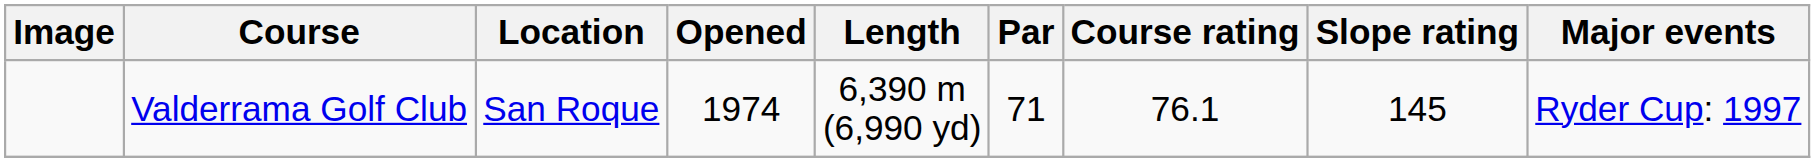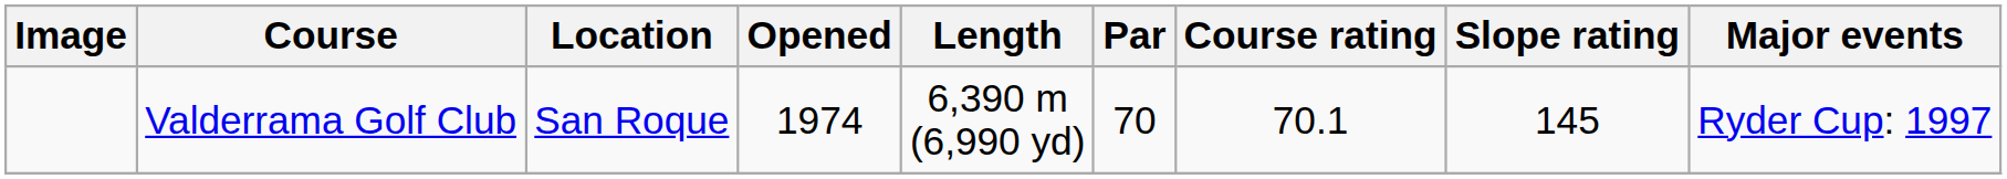 <table class="wikitable sortable">
 <tr>
 <th>Image</th>
 <th>Course</th>
 <th>Location</th>
 <th>Opened</th>
 <th>Length</th>
 <th>Par</th>
 <th>Course rating</th>
 <th>Slope rating</th>
 <th>Major events</th>
 </tr>
 <tr>
 <td></td>
 <td><a href='#'>Valderrama Golf Club</a></td>
 <td> <a href='#'>San Roque</a></td>
 <td align="center">1974</td>
 <td align="center">6,390 m <br>(6,990 yd)</td>
-<td align="center">71</td>
-<td align="center">76.1</td>
+<td align="center">70</td>
+<td align="center">70.1</td>
 <td align="center">145</td>
 <td align="center"><a href='#'>Ryder Cup</a>: <a href='#'>1997</a></td>
 </tr>
 <tr>
 </tr>
 </table>
